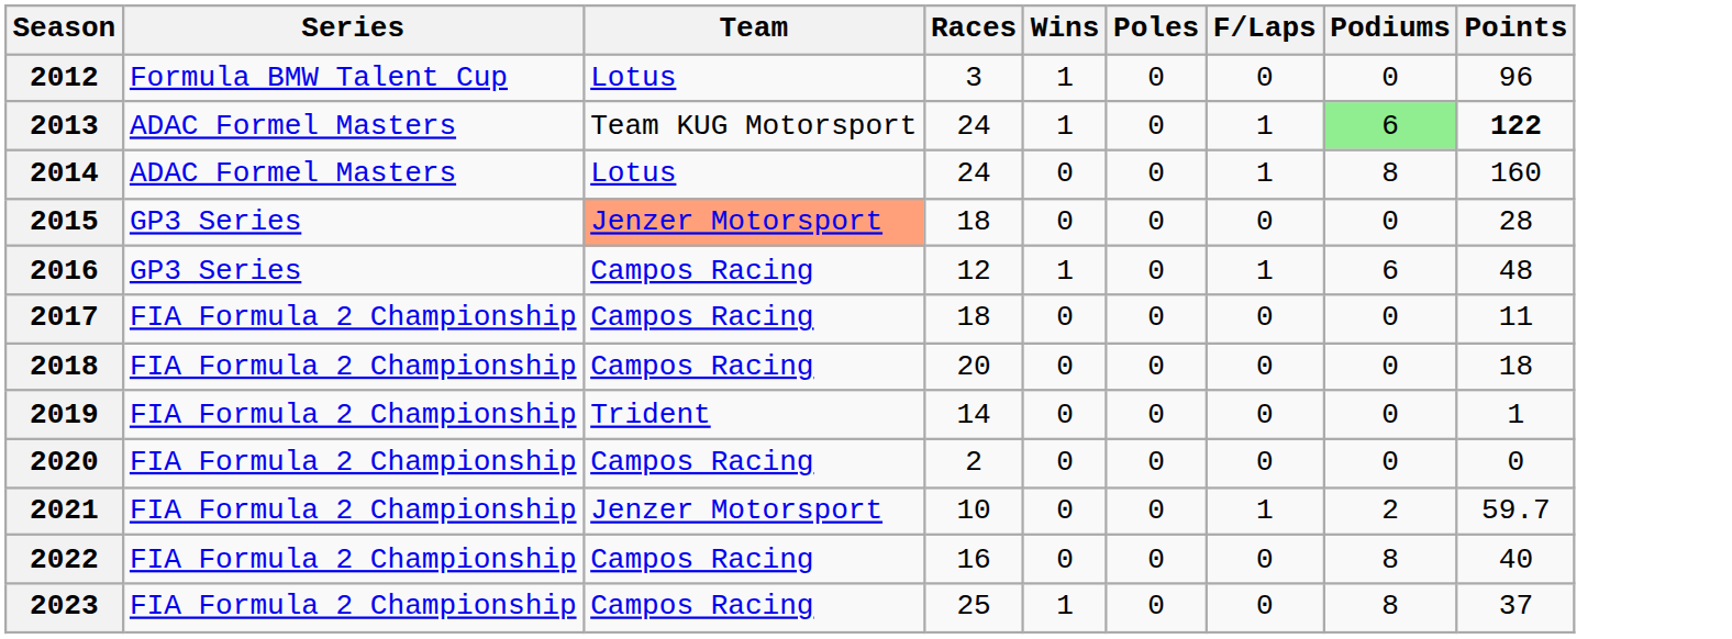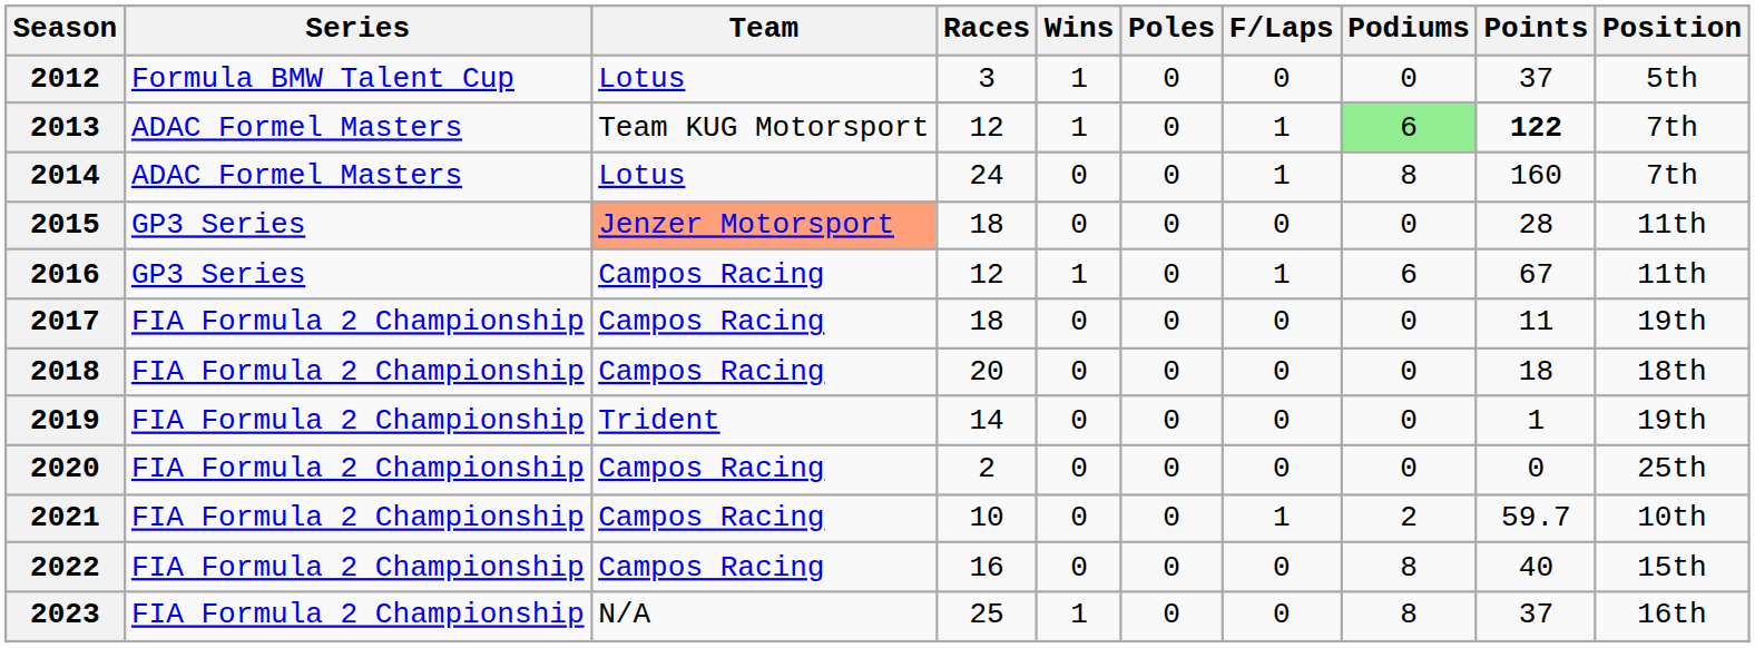 <table class="wikitable" style="font-size: 90%; text-align:center">
 <tr>
 <th>Season</th>
 <th>Series</th>
 <th>Team</th>
 <th>Races</th>
 <th>Wins</th>
 <th>Poles</th>
 <th>F/Laps</th>
 <th>Podiums</th>
 <th>Points</th>
+<th>Position</th>
 </tr>
 <tr>
 <th>2012</th>
 <td align=left><a href='#'>Formula BMW Talent Cup</a></td>
 <td align=left><a href='#'>Lotus</a></td>
 <td>3</td>
 <td>1</td>
 <td>0</td>
 <td>0</td>
 <td>0</td>
-<td>96</td>
+<td>37</td>
+<td>5th</td>
 </tr>
 <tr>
 <th>2013</th>
 <td align=left><a href='#'>ADAC Formel Masters</a></td>
 <td align=left>Team KUG Motorsport</td>
-<td>24</td>
+<td>12</td>
 <td>1</td>
 <td>0</td>
 <td>1</td>
 <td style="background: lightgreen;">6</td>
 <td><strong>122</strong></td>
+<td>7th</td>
 </tr>
 <tr>
 <th>2014</th>
 <td align=left><a href='#'>ADAC Formel Masters</a></td>
 <td align=left><a href='#'>Lotus</a></td>
 <td>24</td>
 <td>0</td>
 <td>0</td>
 <td>1</td>
 <td>8</td>
 <td>160</td>
+<td>7th</td>
 </tr>
 <tr>
 <th>2015</th>
 <td align=left><a href='#'>GP3 Series</a></td>
 <td align=left style="background: lightsalmon;"><a href='#'>Jenzer Motorsport</a></td>
 <td>18</td>
 <td>0</td>
 <td>0</td>
 <td>0</td>
 <td>0</td>
 <td>28</td>
+<td>11th</td>
 </tr>
 <tr>
 <th>2016</th>
 <td align=left><a href='#'>GP3 Series</a></td>
 <td align=left><a href='#'>Campos Racing</a></td>
 <td>12</td>
 <td>1</td>
 <td>0</td>
 <td>1</td>
 <td>6</td>
-<td>48</td>
+<td>67</td>
+<td>11th</td>
 </tr>
 <tr>
 <th>2017</th>
 <td align=left><a href='#'>FIA Formula 2 Championship</a></td>
 <td align=left><a href='#'>Campos Racing</a></td>
 <td>18</td>
 <td>0</td>
 <td>0</td>
 <td>0</td>
 <td>0</td>
 <td>11</td>
+<td>19th</td>
 </tr>
 <tr>
 <th>2018</th>
 <td align=left><a href='#'>FIA Formula 2 Championship</a></td>
 <td align=left><a href='#'>Campos Racing</a></td>
 <td>20</td>
 <td>0</td>
 <td>0</td>
 <td>0</td>
 <td>0</td>
 <td>18</td>
+<td>18th</td>
 </tr>
 <tr>
 <th>2019</th>
 <td align=left><a href='#'>FIA Formula 2 Championship</a></td>
 <td align=left><a href='#'>Trident</a></td>
 <td>14</td>
 <td>0</td>
 <td>0</td>
 <td>0</td>
 <td>0</td>
 <td>1</td>
+<td>19th</td>
 </tr>
 <tr>
 <th>2020</th>
 <td align=left><a href='#'>FIA Formula 2 Championship</a></td>
 <td align=left><a href='#'>Campos Racing</a></td>
 <td>2</td>
 <td>0</td>
 <td>0</td>
 <td>0</td>
 <td>0</td>
 <td>0</td>
+<td>25th</td>
 </tr>
 <tr>
 <th>2021</th>
 <td align=left><a href='#'>FIA Formula 2 Championship</a></td>
-<td align=left><a href='#'>Jenzer Motorsport</a></td>
+<td align=left><a href='#'>Campos Racing</a></td>
 <td>10</td>
 <td>0</td>
 <td>0</td>
 <td>1</td>
 <td>2</td>
 <td>59.7</td>
+<td>10th</td>
 </tr>
 <tr>
 <th>2022</th>
 <td align=left><a href='#'>FIA Formula 2 Championship</a></td>
 <td align=left><a href='#'>Campos Racing</a></td>
 <td>16</td>
 <td>0</td>
 <td>0</td>
 <td>0</td>
 <td>8</td>
 <td>40</td>
+<td>15th</td>
 </tr>
 <tr>
 <th>2023</th>
 <td align=left><a href='#'>FIA Formula 2 Championship</a></td>
-<td align=left><a href='#'>Campos Racing</a></td>
+<td align=left>N/A</td>
 <td>25</td>
 <td>1</td>
 <td>0</td>
 <td>0</td>
 <td>8</td>
 <td>37</td>
+<td>16th</td>
 </tr>
 </table>
